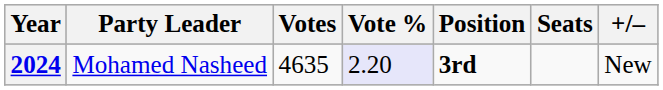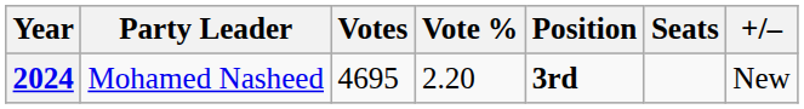 <table class="wikitable">
 <tr>
 <th>Year</th>
 <th>Party Leader</th>
 <th>Votes</th>
 <th>Vote %</th>
 <th>Position</th>
 <th>Seats</th>
 <th>+/–</th>
 </tr>
 <tr>
 <th><a href='#'>2024</a></th>
 <td><a href='#'>Mohamed Nasheed</a></td>
-<td>4635</td>
-<td style="background: lavender;">2.20</td>
+<td>4695</td>
+<td>2.20</td>
 <td><strong> 3rd</strong></td>
 <td></td>
 <td>New</td>
 </tr>
 </table>
